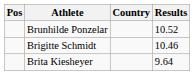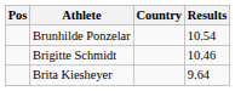 <table class="wikitable">
 <tr>
 <th>Pos</th>
 <th>Athlete</th>
 <th>Country</th>
 <th>Results</th>
 </tr>
 <tr>
 <td align="center"></td>
 <td>Brunhilde Ponzelar</td>
 <td></td>
-<td>10.52</td>
+<td>10.54</td>
 </tr>
 <tr>
 <td align="center"></td>
 <td>Brigitte Schmidt</td>
 <td></td>
 <td>10.46</td>
 </tr>
 <tr>
 <td align="center"></td>
 <td>Brita Kiesheyer</td>
 <td></td>
 <td>9.64</td>
 </tr>
 </table>
